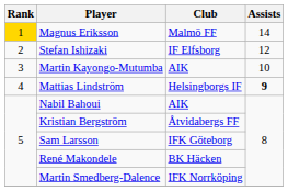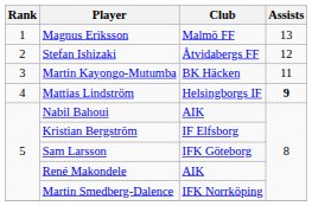 <table class="wikitable" style="text-align:center">
 <tr>
 <th>Rank</th>
 <th>Player</th>
 <th>Club</th>
 <th>Assists</th>
 </tr>
 <tr>
-<td style="background: gold;">1</td>
+<td>1</td>
 <td align="left"> <a href='#'>Magnus Eriksson</a></td>
 <td align="left"><a href='#'>Malmö FF</a></td>
-<td>14</td>
+<td>13</td>
 </tr>
 <tr>
 <td>2</td>
 <td align="left"> <a href='#'>Stefan Ishizaki</a></td>
-<td align="left"><a href='#'>IF Elfsborg</a></td>
+<td align="left"><a href='#'>Åtvidabergs FF</a></td>
 <td>12</td>
 </tr>
 <tr>
 <td>3</td>
 <td align="left"> <a href='#'>Martin Kayongo-Mutumba</a></td>
-<td align="left"><a href='#'>AIK</a></td>
-<td>10</td>
+<td align="left"><a href='#'>BK Häcken</a></td>
+<td>11</td>
 </tr>
 <tr>
 <td>4</td>
 <td align="left"> <a href='#'>Mattias Lindström</a></td>
 <td align="left"><a href='#'>Helsingborgs IF</a></td>
 <td><strong>9</strong></td>
 </tr>
 <tr>
 <td rowspan="5">5</td>
 <td align="left"> <a href='#'>Nabil Bahoui</a></td>
 <td align="left"><a href='#'>AIK</a></td>
 <td rowspan="5">8</td>
 </tr>
 <tr>
 <td align="left"> <a href='#'>Kristian Bergström</a></td>
-<td align="left"><a href='#'>Åtvidabergs FF</a></td>
+<td align="left"><a href='#'>IF Elfsborg</a></td>
 </tr>
 <tr>
 <td align="left"> <a href='#'>Sam Larsson</a></td>
 <td align="left"><a href='#'>IFK Göteborg</a></td>
 </tr>
 <tr>
 <td align="left"> <a href='#'>René Makondele</a></td>
-<td align="left"><a href='#'>BK Häcken</a></td>
+<td align="left"><a href='#'>AIK</a></td>
 </tr>
 <tr>
 <td align="left"> <a href='#'>Martin Smedberg-Dalence</a></td>
 <td align="left"><a href='#'>IFK Norrköping</a></td>
 </tr>
 <tr>
 </tr>
 </table>
